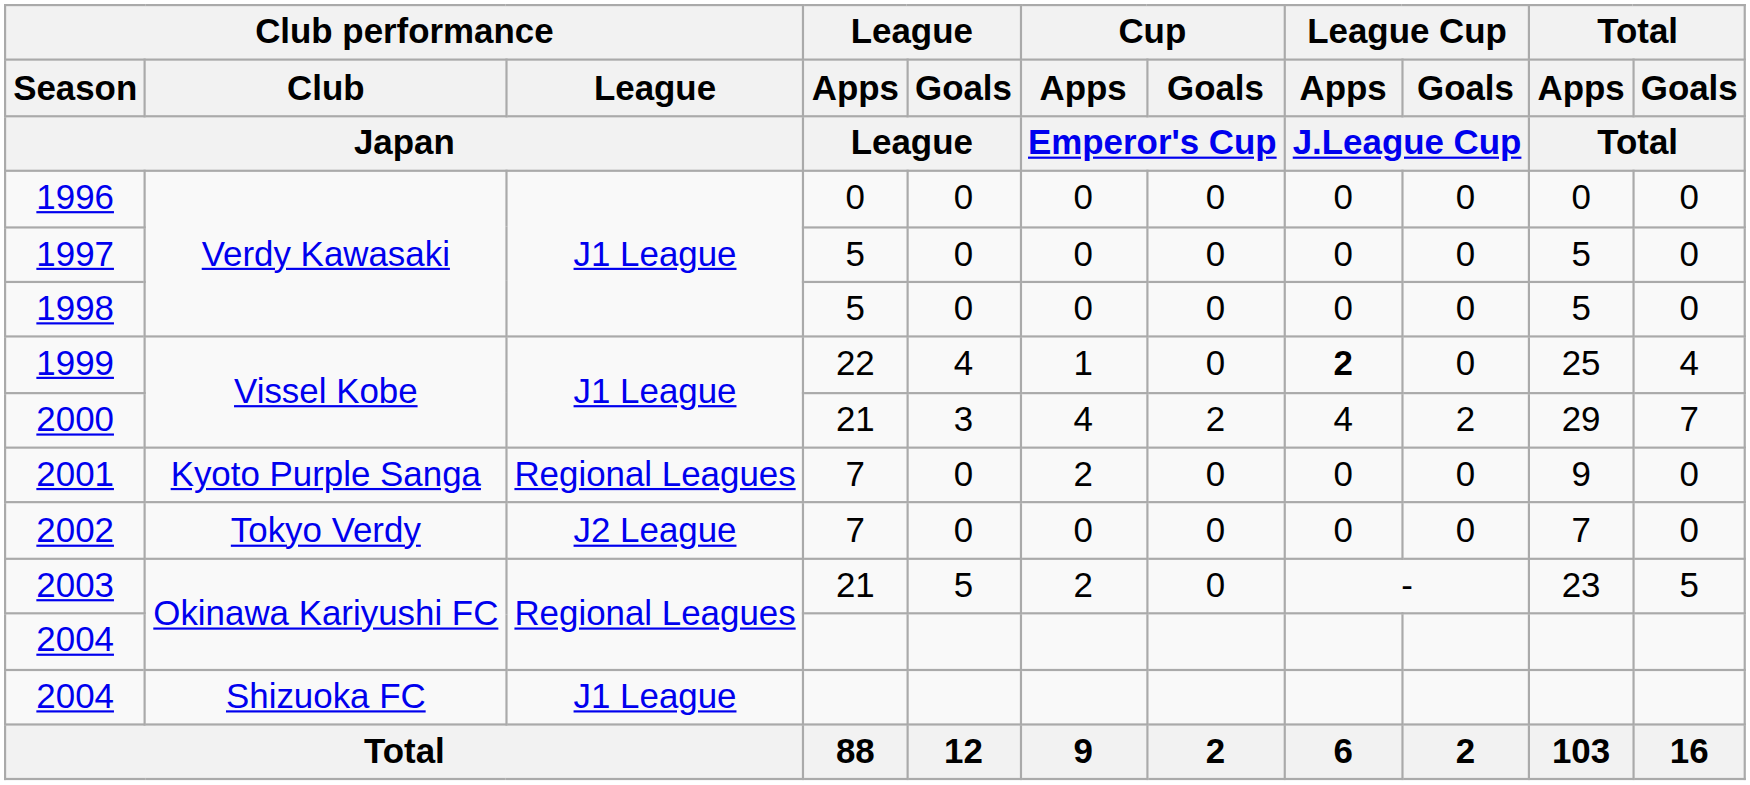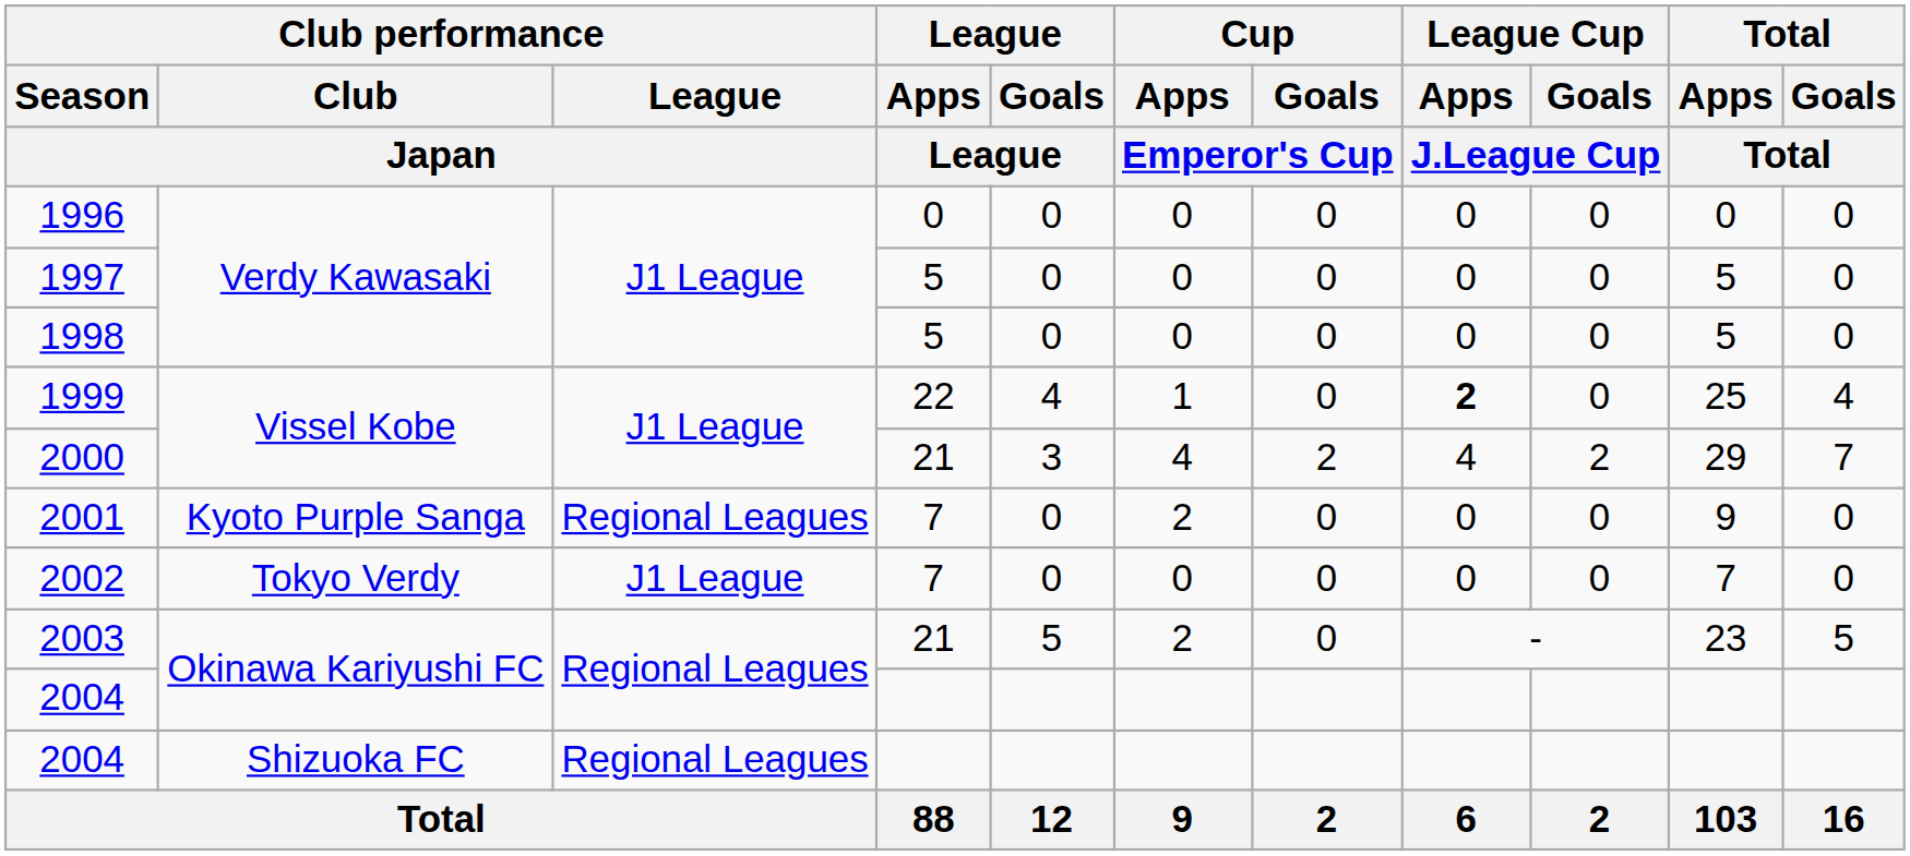 <table class="wikitable" style="text-align:center;">
 <tr>
 <th colspan=3>Club performance</th>
 <th colspan=2>League</th>
 <th colspan=2>Cup</th>
 <th colspan=2>League Cup</th>
 <th colspan=2>Total</th>
 </tr>
 <tr>
 <th>Season</th>
 <th>Club</th>
 <th>League</th>
 <th>Apps</th>
 <th>Goals</th>
 <th>Apps</th>
 <th>Goals</th>
 <th>Apps</th>
 <th>Goals</th>
 <th>Apps</th>
 <th>Goals</th>
 </tr>
 <tr>
 <th colspan=3>Japan</th>
 <th colspan=2>League</th>
 <th colspan=2><a href='#'>Emperor's Cup</a></th>
 <th colspan=2><a href='#'>J.League Cup</a></th>
 <th colspan=2>Total</th>
 </tr>
 <tr>
 <td><a href='#'>1996</a></td>
 <td rowspan="3"><a href='#'>Verdy Kawasaki</a></td>
 <td rowspan="3"><a href='#'>J1 League</a></td>
 <td>0</td>
 <td>0</td>
 <td>0</td>
 <td>0</td>
 <td>0</td>
 <td>0</td>
 <td>0</td>
 <td>0</td>
 </tr>
 <tr>
 <td><a href='#'>1997</a></td>
 <td>5</td>
 <td>0</td>
 <td>0</td>
 <td>0</td>
 <td>0</td>
 <td>0</td>
 <td>5</td>
 <td>0</td>
 </tr>
 <tr>
 <td><a href='#'>1998</a></td>
 <td>5</td>
 <td>0</td>
 <td>0</td>
 <td>0</td>
 <td>0</td>
 <td>0</td>
 <td>5</td>
 <td>0</td>
 </tr>
 <tr>
 <td><a href='#'>1999</a></td>
 <td rowspan="2"><a href='#'>Vissel Kobe</a></td>
 <td rowspan="2"><a href='#'>J1 League</a></td>
 <td>22</td>
 <td>4</td>
 <td>1</td>
 <td>0</td>
 <td><strong>2</strong></td>
 <td>0</td>
 <td>25</td>
 <td>4</td>
 </tr>
 <tr>
 <td><a href='#'>2000</a></td>
 <td>21</td>
 <td>3</td>
 <td>4</td>
 <td>2</td>
 <td>4</td>
 <td>2</td>
 <td>29</td>
 <td>7</td>
 </tr>
 <tr>
 <td><a href='#'>2001</a></td>
 <td><a href='#'>Kyoto Purple Sanga</a></td>
 <td><a href='#'>Regional Leagues</a></td>
 <td>7</td>
 <td>0</td>
 <td>2</td>
 <td>0</td>
 <td>0</td>
 <td>0</td>
 <td>9</td>
 <td>0</td>
 </tr>
 <tr>
 <td><a href='#'>2002</a></td>
 <td><a href='#'>Tokyo Verdy</a></td>
-<td><a href='#'>J2 League</a></td>
+<td><a href='#'>J1 League</a></td>
 <td>7</td>
 <td>0</td>
 <td>0</td>
 <td>0</td>
 <td>0</td>
 <td>0</td>
 <td>7</td>
 <td>0</td>
 </tr>
 <tr>
 <td><a href='#'>2003</a></td>
 <td rowspan="2"><a href='#'>Okinawa Kariyushi FC</a></td>
 <td rowspan="2"><a href='#'>Regional Leagues</a></td>
 <td>21</td>
 <td>5</td>
 <td>2</td>
 <td>0</td>
 <td colspan="2">-</td>
 <td>23</td>
 <td>5</td>
 </tr>
 <tr>
 <td><a href='#'>2004</a></td>
 <td></td>
 <td></td>
 <td></td>
 <td></td>
 <td></td>
 <td></td>
 <td></td>
 <td></td>
 </tr>
 <tr>
 <td><a href='#'>2004</a></td>
 <td><a href='#'>Shizuoka FC</a></td>
-<td><a href='#'>J1 League</a></td>
+<td><a href='#'>Regional Leagues</a></td>
 <td></td>
 <td></td>
 <td></td>
 <td></td>
 <td></td>
 <td></td>
 <td></td>
 <td></td>
 </tr>
 <tr>
 <th colspan=3>Total</th>
 <th>88</th>
 <th>12</th>
 <th>9</th>
 <th>2</th>
 <th>6</th>
 <th>2</th>
 <th>103</th>
 <th>16</th>
 </tr>
 </table>
